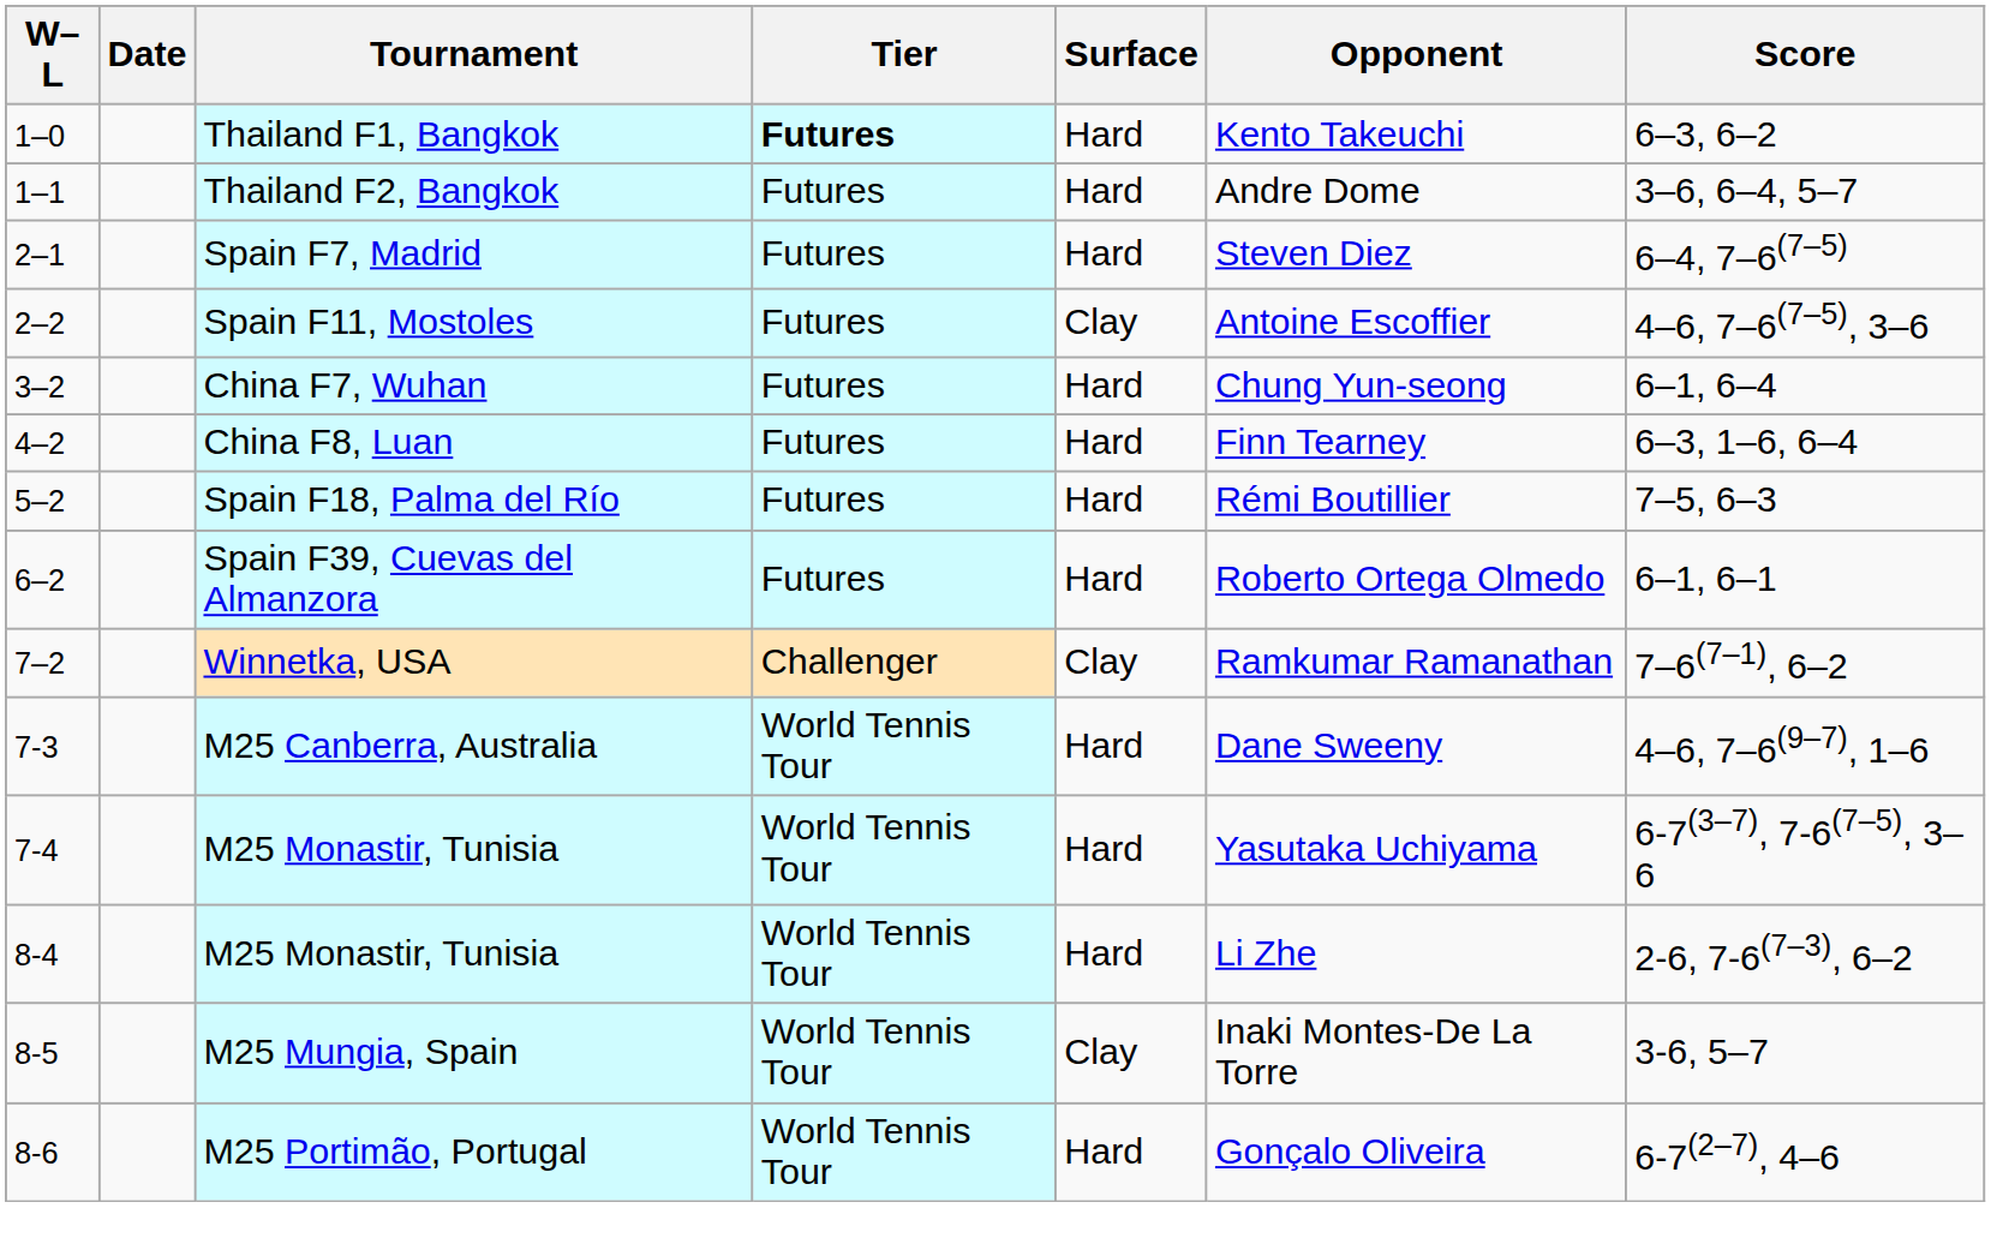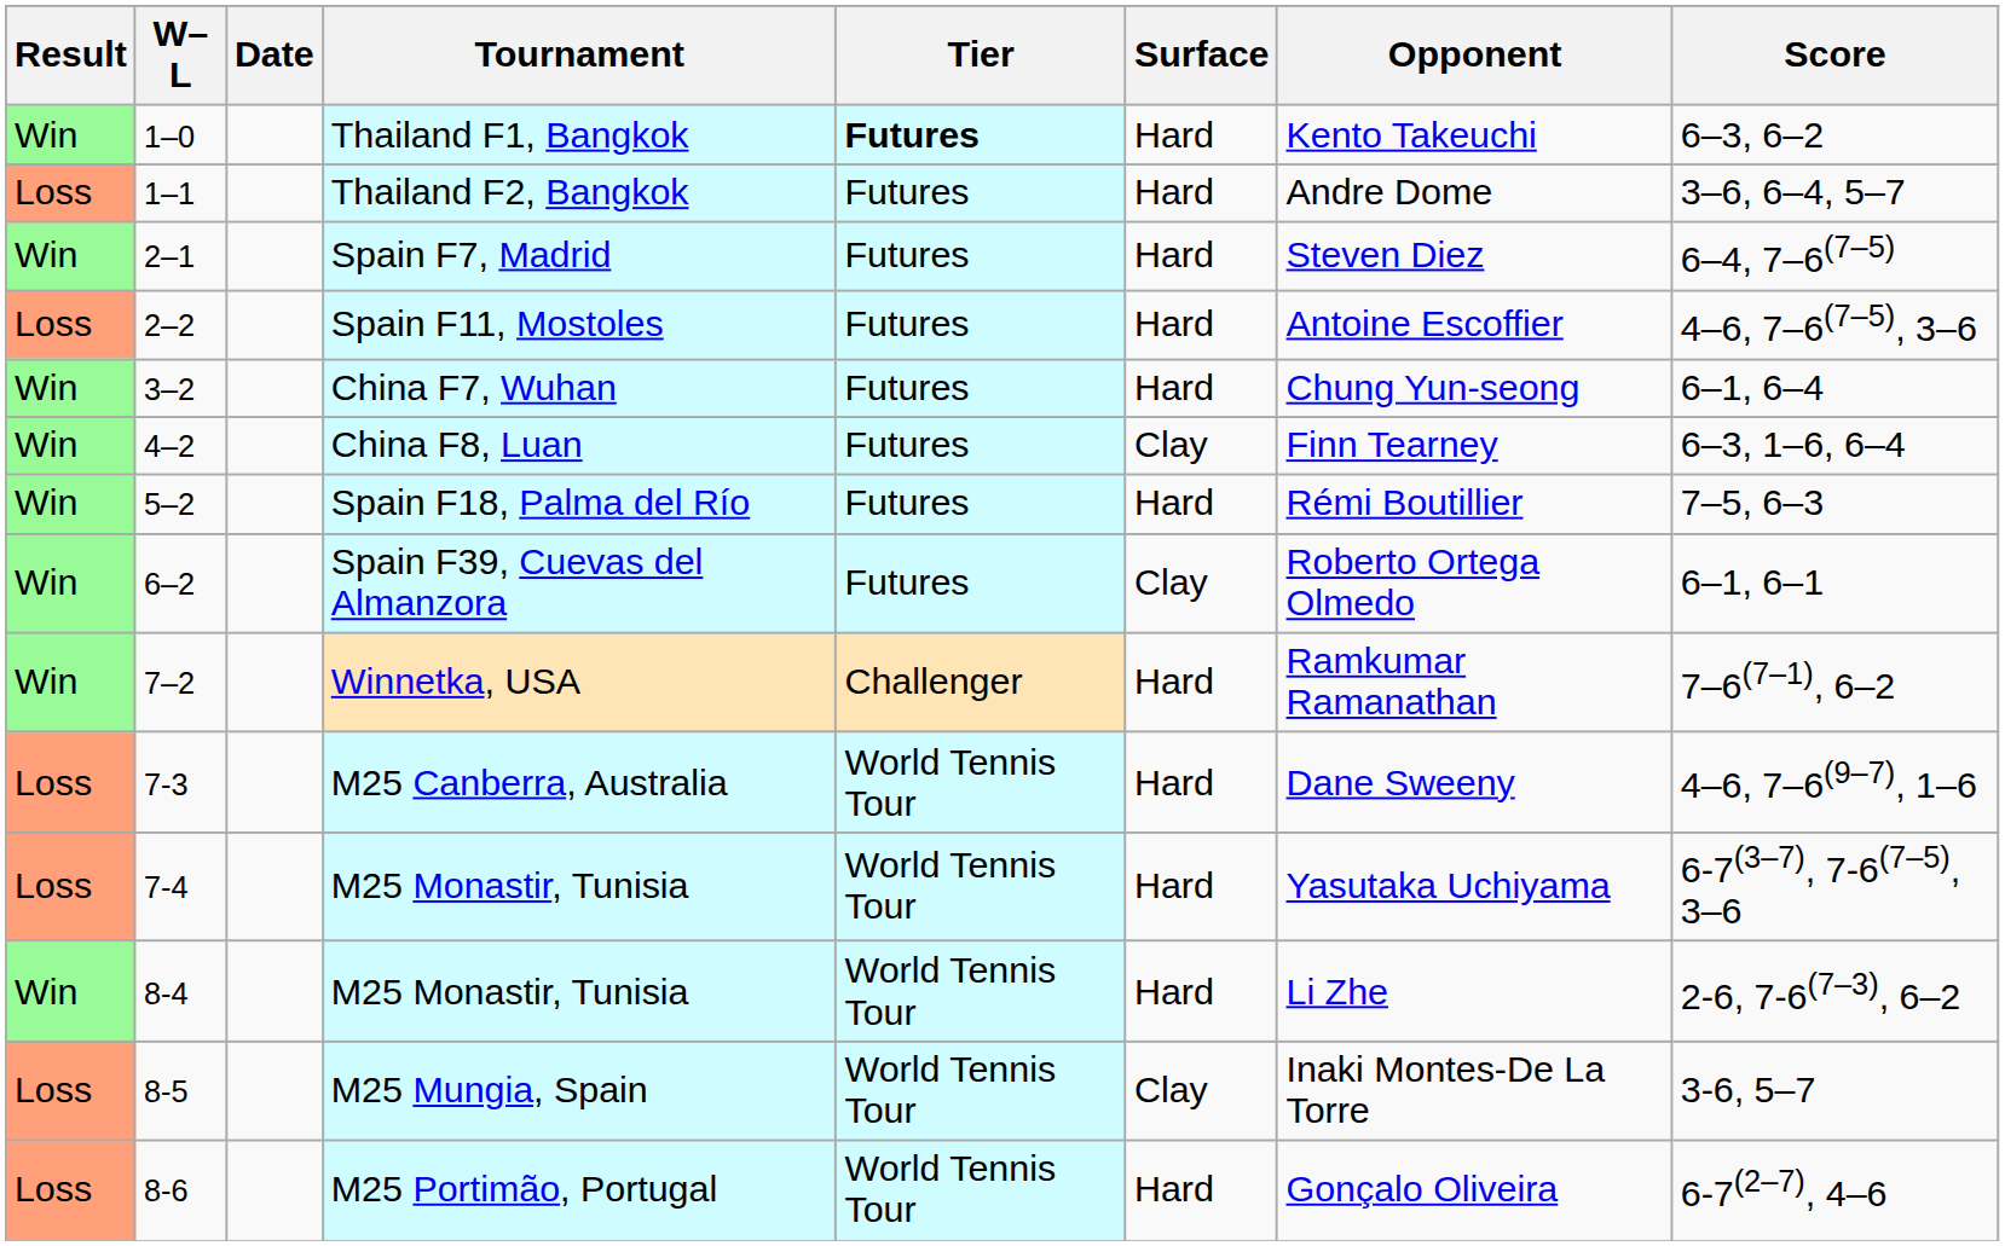 <table class="sortable wikitable">
 <tr>
+<th>Result</th>
 <th class="unsortable">W–L</th>
 <th>Date</th>
 <th>Tournament</th>
 <th>Tier</th>
 <th>Surface</th>
 <th>Opponent</th>
 <th class="unsortable">Score</th>
 </tr>
 <tr>
+<td bgcolor=98FB98>Win</td>
 <td><small>1–0</small></td>
 <td></td>
 <td style="background:#cffcff;">Thailand F1, <a href='#'>Bangkok</a></td>
 <td style="background:#cffcff;"><strong>Futures</strong></td>
 <td>Hard</td>
 <td> <a href='#'>Kento Takeuchi</a></td>
 <td>6–3, 6–2</td>
 </tr>
 <tr>
+<td bgcolor=FFA07A>Loss</td>
 <td><small>1–1</small></td>
 <td></td>
 <td style="background:#cffcff;">Thailand F2, <a href='#'>Bangkok</a></td>
 <td style="background:#cffcff;">Futures</td>
 <td>Hard</td>
 <td> Andre Dome</td>
 <td>3–6, 6–4, 5–7</td>
 </tr>
 <tr>
+<td bgcolor=98FB98>Win</td>
 <td><small>2–1</small></td>
 <td></td>
 <td style="background:#cffcff;">Spain F7, <a href='#'>Madrid</a></td>
 <td style="background:#cffcff;">Futures</td>
 <td>Hard</td>
 <td> <a href='#'>Steven Diez</a></td>
 <td>6–4, 7–6<sup>(7–5)</sup></td>
 </tr>
 <tr>
+<td bgcolor=FFA07A>Loss</td>
 <td><small>2–2</small></td>
 <td></td>
 <td style="background:#cffcff;">Spain F11, <a href='#'>Mostoles</a></td>
 <td style="background:#cffcff;">Futures</td>
-<td>Clay</td>
+<td>Hard</td>
 <td> <a href='#'>Antoine Escoffier</a></td>
 <td>4–6, 7–6<sup>(7–5)</sup>, 3–6</td>
 </tr>
 <tr>
+<td bgcolor=98FB98>Win</td>
 <td><small>3–2</small></td>
 <td></td>
 <td style="background:#cffcff;">China F7, <a href='#'>Wuhan</a></td>
 <td style="background:#cffcff;">Futures</td>
 <td>Hard</td>
 <td> <a href='#'>Chung Yun-seong</a></td>
 <td>6–1, 6–4</td>
 </tr>
 <tr>
+<td bgcolor=98FB98>Win</td>
 <td><small>4–2</small></td>
 <td></td>
 <td style="background:#cffcff;">China F8, <a href='#'>Luan</a></td>
 <td style="background:#cffcff;">Futures</td>
-<td>Hard</td>
+<td>Clay</td>
 <td> <a href='#'>Finn Tearney</a></td>
 <td>6–3, 1–6, 6–4</td>
 </tr>
 <tr>
+<td bgcolor=98FB98>Win</td>
 <td><small>5–2</small></td>
 <td></td>
 <td style="background:#cffcff;">Spain F18, <a href='#'>Palma del Río</a></td>
 <td style="background:#cffcff;">Futures</td>
 <td>Hard</td>
 <td> <a href='#'>Rémi Boutillier</a></td>
 <td>7–5, 6–3</td>
 </tr>
 <tr>
+<td bgcolor=98FB98>Win</td>
 <td><small>6–2</small></td>
 <td></td>
 <td style="background:#cffcff;">Spain F39, <a href='#'>Cuevas del Almanzora</a></td>
 <td style="background:#cffcff;">Futures</td>
-<td>Hard</td>
+<td>Clay</td>
 <td> <a href='#'>Roberto Ortega Olmedo</a></td>
 <td>6–1, 6–1</td>
 </tr>
 <tr>
+<td bgcolor=98FB98>Win</td>
 <td><small>7–2</small></td>
 <td><a href='#'></a></td>
 <td style="background:moccasin;"><a href='#'>Winnetka</a>, USA</td>
 <td style="background:moccasin;">Challenger</td>
-<td>Clay</td>
+<td>Hard</td>
 <td> <a href='#'>Ramkumar Ramanathan</a></td>
 <td>7–6<sup>(7–1)</sup>, 6–2</td>
 </tr>
 <tr>
+<td bgcolor=FFA07A>Loss</td>
 <td><small>7-3</small></td>
 <td></td>
 <td style="background:#cffcff;">M25 <a href='#'>Canberra</a>, Australia</td>
 <td style="background:#cffcff;">World Tennis Tour</td>
 <td>Hard</td>
 <td> <a href='#'>Dane Sweeny</a></td>
 <td>4–6, 7–6<sup>(9–7)</sup>, 1–6</td>
 </tr>
 <tr>
+<td bgcolor=FFA07A>Loss</td>
 <td><small>7-4</small></td>
 <td></td>
 <td style="background:#cffcff;">M25 <a href='#'>Monastir</a>, Tunisia</td>
 <td style="background:#cffcff;">World Tennis Tour</td>
 <td>Hard</td>
 <td> <a href='#'>Yasutaka Uchiyama</a></td>
 <td>6-7<sup>(3–7)</sup>, 7-6<sup>(7–5)</sup>, 3–6</td>
 </tr>
 <tr>
+<td bgcolor=98FB98>Win</td>
 <td><small>8-4</small></td>
 <td></td>
 <td style="background:#cffcff;">M25 Monastir, Tunisia</td>
 <td style="background:#cffcff;">World Tennis Tour</td>
 <td>Hard</td>
 <td> <a href='#'>Li Zhe</a></td>
 <td>2-6, 7-6<sup>(7–3)</sup>, 6–2</td>
 </tr>
 <tr>
+<td bgcolor=FFA07A>Loss</td>
 <td><small>8-5</small></td>
 <td></td>
 <td style="background:#cffcff;">M25 <a href='#'>Mungia</a>, Spain</td>
 <td style="background:#cffcff;">World Tennis Tour</td>
 <td>Clay</td>
 <td> Inaki Montes-De La Torre</td>
 <td>3-6, 5–7</td>
 </tr>
 <tr>
+<td bgcolor=FFA07A>Loss</td>
 <td><small>8-6</small></td>
 <td></td>
 <td style="background:#cffcff;">M25 <a href='#'>Portimão</a>, Portugal</td>
 <td style="background:#cffcff;">World Tennis Tour</td>
 <td>Hard</td>
 <td> <a href='#'>Gonçalo Oliveira</a></td>
 <td>6-7<sup>(2–7)</sup>, 4–6</td>
 </tr>
 </table>
